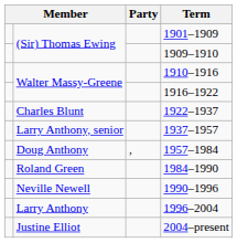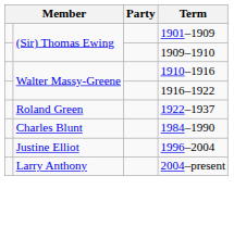 <table class="wikitable">
 <tr>
 <th colspan="2">Member</th>
 <th>Party</th>
 <th>Term</th>
 </tr>
 <tr>
 <td> </td>
 <td rowspan="2"><a href='#'>(Sir) Thomas Ewing</a></td>
 <td></td>
 <td><a href='#'>1901</a>–1909</td>
 </tr>
 <tr>
 <td> </td>
 <td></td>
 <td>1909–1910</td>
 </tr>
 <tr>
 <td> </td>
 <td rowspan="2"><a href='#'>Walter Massy-Greene</a></td>
 <td></td>
 <td><a href='#'>1910</a>–1916</td>
 </tr>
 <tr>
 <td> </td>
 <td></td>
 <td>1916–1922</td>
 </tr>
 <tr>
 <td> </td>
-<td><a href='#'>Charles Blunt</a></td>
+<td><a href='#'>Roland Green</a></td>
 <td></td>
 <td><a href='#'>1922</a>–1937</td>
 </tr>
 <tr>
 <td> </td>
-<td><a href='#'>Larry Anthony, senior</a></td>
-<td></td>
-<td><a href='#'>1937</a>–1957</td>
-</tr>
-<tr>
-<td> </td>
-<td><a href='#'>Doug Anthony</a></td>
-<td>, </td>
-<td><a href='#'>1957</a>–1984</td>
-</tr>
-<tr>
-<td> </td>
-<td><a href='#'>Roland Green</a></td>
+<td><a href='#'>Charles Blunt</a></td>
 <td></td>
 <td><a href='#'>1984</a>–1990</td>
 </tr>
 <tr>
 <td> </td>
-<td><a href='#'>Neville Newell</a></td>
+<td><a href='#'>Justine Elliot</a></td>
 <td></td>
-<td><a href='#'>1990</a>–1996</td>
+<td><a href='#'>1996</a>–2004</td>
 </tr>
 <tr>
 <td> </td>
 <td><a href='#'>Larry Anthony</a></td>
 <td></td>
-<td><a href='#'>1996</a>–2004</td>
-</tr>
-<tr>
-<td> </td>
-<td><a href='#'>Justine Elliot</a></td>
-<td></td>
 <td><a href='#'>2004</a>–present</td>
 </tr>
 </table>
